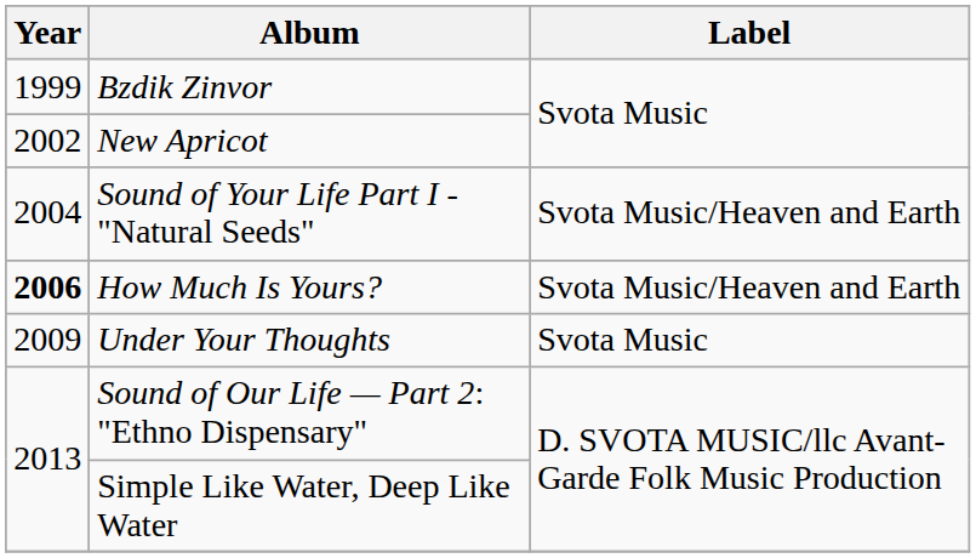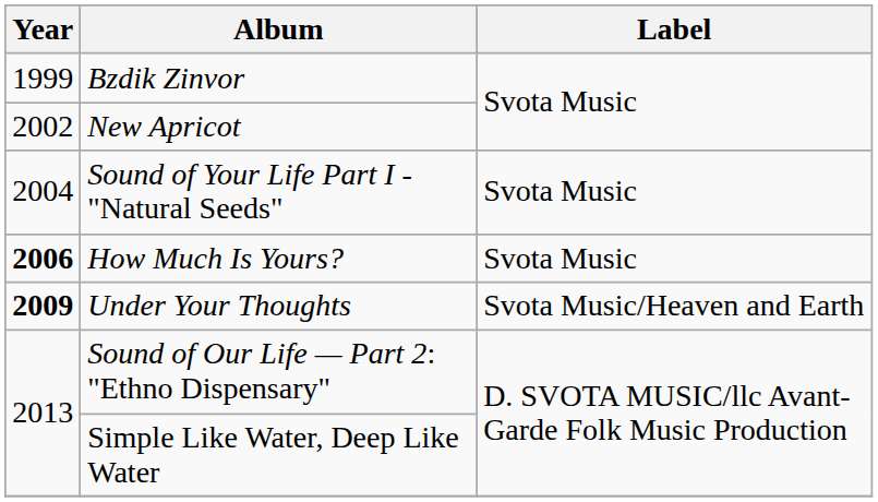 <table class="wikitable">
 <tr>
 <th>Year</th>
 <th style="width:200px;">Album</th>
 <th style="width:200px;">Label</th>
 </tr>
 <tr>
 <td>1999</td>
 <td><em>Bzdik Zinvor</em></td>
 <td rowspan="2">Svota Music</td>
 </tr>
 <tr>
 <td>2002</td>
 <td><em>New Apricot</em></td>
 </tr>
 <tr>
 <td>2004</td>
 <td><em>Sound of Your Life Part I</em> - "Natural Seeds"</td>
-<td>Svota Music/Heaven and Earth</td>
+<td>Svota Music</td>
 </tr>
 <tr>
 <td><strong>2006</strong></td>
 <td><em>How Much Is Yours?</em></td>
-<td>Svota Music/Heaven and Earth</td>
+<td>Svota Music</td>
 </tr>
 <tr>
-<td>2009</td>
+<td><strong>2009</strong></td>
 <td><em>Under Your Thoughts</em></td>
-<td>Svota Music</td>
+<td>Svota Music/Heaven and Earth</td>
 </tr>
 <tr>
 <td rowspan="2">2013</td>
 <td><em>Sound of Our Life — Part 2</em>: "Ethno Dispensary"</td>
 <td rowspan="2">D. SVOTA MUSIC/llc Avant-Garde Folk Music Production</td>
 </tr>
 <tr>
 <td>Simple Like Water, Deep Like Water</td>
 </tr>
 <tr>
 </tr>
 </table>
